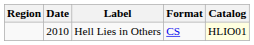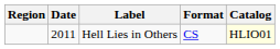 <table class="wikitable">
 <tr>
 <th>Region</th>
 <th>Date</th>
 <th>Label</th>
 <th>Format</th>
 <th>Catalog</th>
 </tr>
 <tr>
 <td></td>
-<td>2010</td>
+<td>2011</td>
 <td>Hell Lies in Others</td>
 <td><a href='#'>CS</a></td>
 <td style="background: lightyellow;">HLIO01</td>
 </tr>
 </table>
